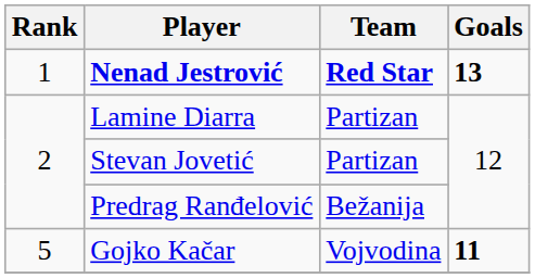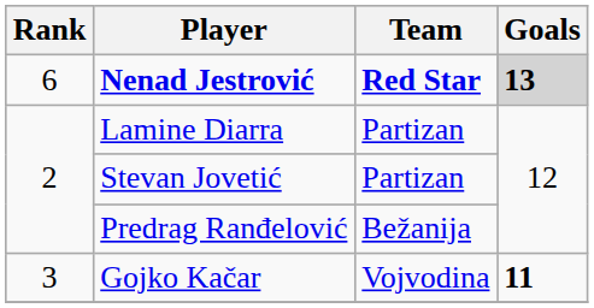 <table class="wikitable">
 <tr>
 <th>Rank</th>
 <th>Player</th>
 <th>Team</th>
 <th>Goals</th>
 </tr>
 <tr>
-<td rowspan=1 align=center>1</td>
+<td rowspan=1 align=center>6</td>
 <td> <strong><a href='#'>Nenad Jestrović</a></strong></td>
 <td><strong><a href='#'>Red Star</a></strong></td>
-<td><div> <strong>13</strong></div></td>
+<td style="background: lightgrey;"><div> <strong>13</strong></div></td>
 </tr>
 <tr>
 <td rowspan=3 align=center>2</td>
 <td> <a href='#'>Lamine Diarra</a></td>
 <td><a href='#'>Partizan</a></td>
 <td rowspan=3 align=center>12</td>
 </tr>
 <tr>
 <td> <a href='#'>Stevan Jovetić</a></td>
 <td><a href='#'>Partizan</a></td>
 </tr>
 <tr>
 <td> <a href='#'>Predrag Ranđelović</a></td>
 <td><a href='#'>Bežanija</a></td>
 </tr>
 <tr>
-<td rowspan=1 align=center>5</td>
+<td rowspan=1 align=center>3</td>
 <td> <a href='#'>Gojko Kačar</a></td>
 <td><a href='#'>Vojvodina</a></td>
 <td><strong><div> 11</div></strong></td>
 </tr>
 <tr>
 </tr>
 </table>
